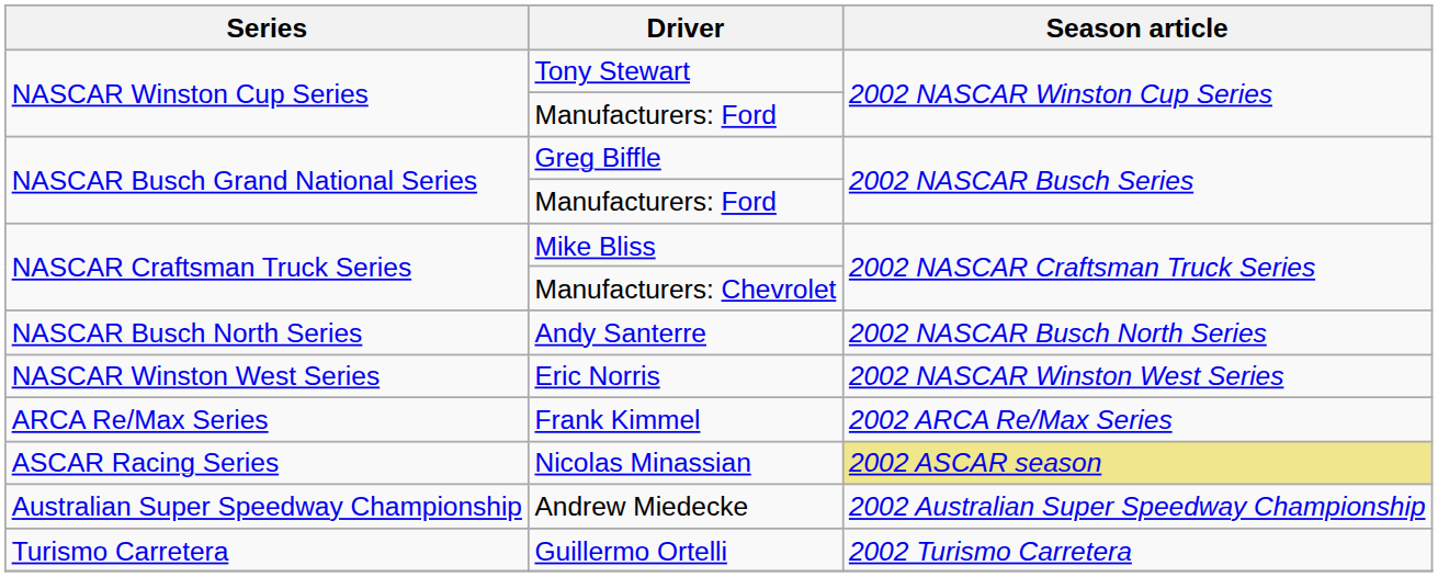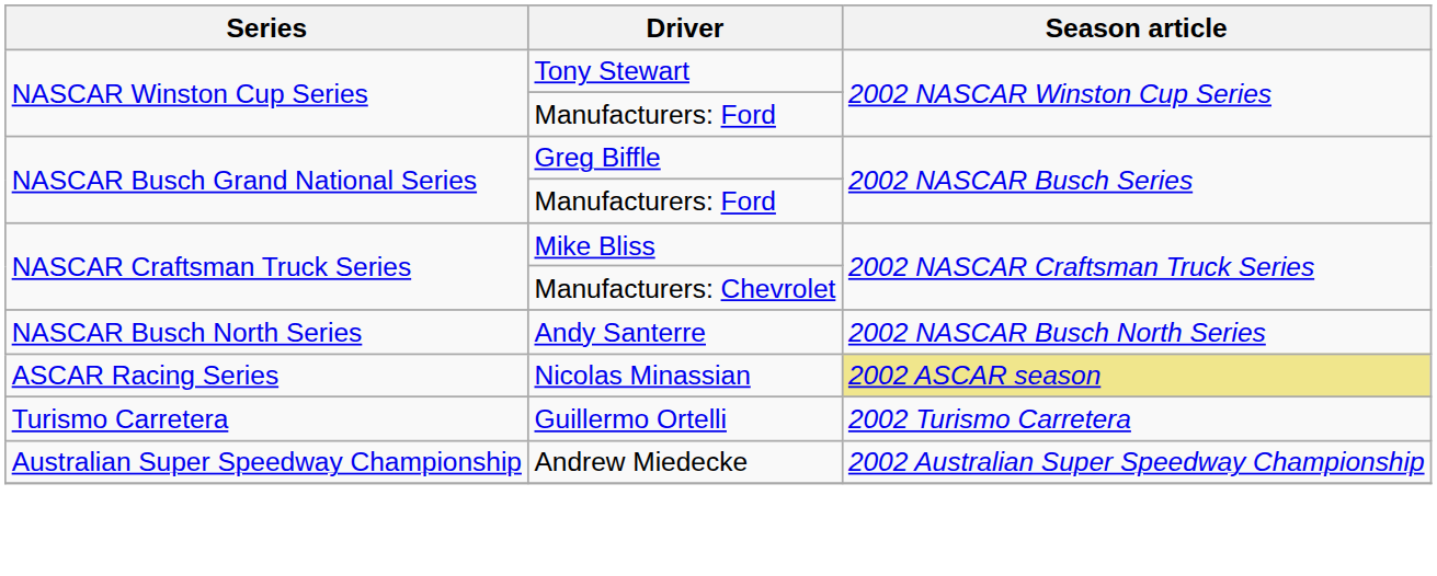 <table class="wikitable" style="font-size:87%;">
 <tr>
 <th>Series</th>
 <th>Driver</th>
 <th>Season article</th>
 </tr>
 <tr>
 <td rowspan=2><a href='#'>NASCAR Winston Cup Series</a></td>
 <td> <a href='#'>Tony Stewart</a></td>
 <td rowspan=2><em><a href='#'>2002 NASCAR Winston Cup Series</a></em></td>
 </tr>
 <tr>
 <td>Manufacturers:  <a href='#'>Ford</a></td>
 </tr>
 <tr>
 <td rowspan=2><a href='#'>NASCAR Busch Grand National Series</a></td>
 <td> <a href='#'>Greg Biffle</a></td>
 <td rowspan=2><em><a href='#'>2002 NASCAR Busch Series</a></em></td>
 </tr>
 <tr>
 <td>Manufacturers:  <a href='#'>Ford</a></td>
 </tr>
 <tr>
 <td rowspan=2><a href='#'>NASCAR Craftsman Truck Series</a></td>
 <td> <a href='#'>Mike Bliss</a></td>
 <td rowspan=2><em><a href='#'>2002 NASCAR Craftsman Truck Series</a></em></td>
 </tr>
 <tr>
 <td>Manufacturers:  <a href='#'>Chevrolet</a></td>
 </tr>
 <tr>
 <td><a href='#'>NASCAR Busch North Series</a></td>
 <td> <a href='#'>Andy Santerre</a></td>
 <td><em><a href='#'>2002 NASCAR Busch North Series</a></em></td>
 </tr>
 <tr>
-<td><a href='#'>NASCAR Winston West Series</a></td>
-<td> <a href='#'>Eric Norris</a></td>
-<td><em><a href='#'>2002 NASCAR Winston West Series</a></em></td>
-</tr>
-<tr>
-<td><a href='#'>ARCA Re/Max Series</a></td>
-<td> <a href='#'>Frank Kimmel</a></td>
-<td><em><a href='#'>2002 ARCA Re/Max Series</a></em></td>
-</tr>
-<tr>
 <td><a href='#'>ASCAR Racing Series</a></td>
 <td> <a href='#'>Nicolas Minassian</a></td>
 <td style="background: khaki;"><em><a href='#'>2002 ASCAR season</a></em></td>
+</tr>
+<tr>
+<td><a href='#'>Turismo Carretera</a></td>
+<td> <a href='#'>Guillermo Ortelli</a></td>
+<td><em><a href='#'>2002 Turismo Carretera</a></em></td>
 </tr>
 <tr>
 <td><a href='#'>Australian Super Speedway Championship</a></td>
 <td> Andrew Miedecke</td>
 <td><em><a href='#'>2002 Australian Super Speedway Championship</a></em></td>
 </tr>
 <tr>
-<td><a href='#'>Turismo Carretera</a></td>
-<td> <a href='#'>Guillermo Ortelli</a></td>
-<td><em><a href='#'>2002 Turismo Carretera</a></em></td>
-</tr>
-<tr>
 </tr>
 </table>
